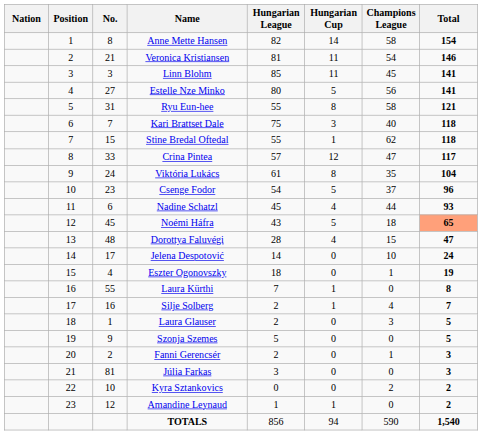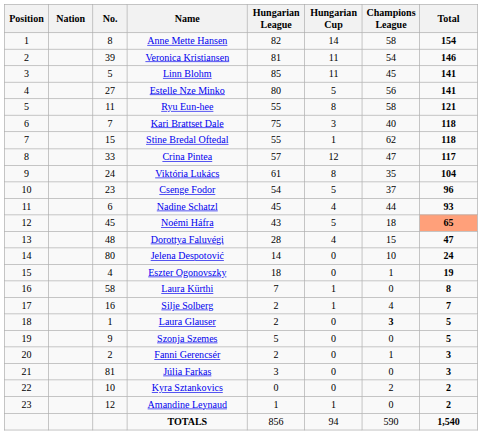 <table class="wikitable" style="font-size: 95%; text-align: center">
 <tr>
+<th width=60>Position</th>
 <th width=60>Nation</th>
-<th width=60>Position</th>
 <th width=45>No.</th>
 <th width=175>Name</th>
 <th width=80>Hungarian League</th>
 <th width=80>Hungarian Cup</th>
 <th width=80>Champions League</th>
 <th width=80>Total</th>
 </tr>
 <tr>
+<td>1</td>
 <td></td>
-<td>1</td>
 <td>8</td>
 <td><a href='#'>Anne Mette Hansen</a></td>
 <td>82</td>
 <td>14</td>
 <td>58</td>
 <td><strong>154</strong></td>
 </tr>
 <tr>
+<td>2</td>
 <td></td>
-<td>2</td>
-<td>21</td>
+<td>39</td>
 <td><a href='#'>Veronica Kristiansen</a></td>
 <td>81</td>
 <td>11</td>
 <td>54</td>
 <td><strong>146</strong></td>
 </tr>
 <tr>
+<td>3</td>
 <td></td>
-<td>3</td>
-<td>3</td>
+<td>5</td>
 <td><a href='#'>Linn Blohm</a></td>
 <td>85</td>
 <td>11</td>
 <td>45</td>
 <td><strong>141</strong></td>
 </tr>
 <tr>
+<td>4</td>
 <td></td>
-<td>4</td>
 <td>27</td>
 <td><a href='#'>Estelle Nze Minko</a></td>
 <td>80</td>
 <td>5</td>
 <td>56</td>
 <td><strong>141</strong></td>
 </tr>
 <tr>
+<td>5</td>
 <td></td>
-<td>5</td>
-<td>31</td>
+<td>11</td>
 <td><a href='#'>Ryu Eun-hee</a></td>
 <td>55</td>
 <td>8</td>
 <td>58</td>
 <td><strong>121</strong></td>
 </tr>
 <tr>
+<td>6</td>
 <td></td>
-<td>6</td>
 <td>7</td>
 <td><a href='#'>Kari Brattset Dale</a></td>
 <td>75</td>
 <td>3</td>
 <td>40</td>
 <td><strong>118</strong></td>
 </tr>
 <tr>
+<td>7</td>
 <td></td>
-<td>7</td>
 <td>15</td>
 <td><a href='#'>Stine Bredal Oftedal</a></td>
 <td>55</td>
 <td>1</td>
 <td>62</td>
 <td><strong>118</strong></td>
 </tr>
 <tr>
+<td>8</td>
 <td></td>
-<td>8</td>
 <td>33</td>
 <td><a href='#'>Crina Pintea</a></td>
 <td>57</td>
 <td>12</td>
 <td>47</td>
 <td><strong>117</strong></td>
 </tr>
 <tr>
+<td>9</td>
 <td></td>
-<td>9</td>
 <td>24</td>
 <td><a href='#'>Viktória Lukács</a></td>
 <td>61</td>
 <td>8</td>
 <td>35</td>
 <td><strong>104</strong></td>
 </tr>
 <tr>
+<td>10</td>
 <td></td>
-<td>10</td>
 <td>23</td>
 <td><a href='#'>Csenge Fodor</a></td>
 <td>54</td>
 <td>5</td>
 <td>37</td>
 <td><strong>96</strong></td>
 </tr>
 <tr>
+<td>11</td>
 <td></td>
-<td>11</td>
 <td>6</td>
 <td><a href='#'>Nadine Schatzl</a></td>
 <td>45</td>
 <td>4</td>
 <td>44</td>
 <td><strong>93</strong></td>
 </tr>
 <tr>
+<td>12</td>
 <td></td>
-<td>12</td>
 <td>45</td>
 <td><a href='#'>Noémi Háfra</a></td>
 <td>43</td>
 <td>5</td>
 <td>18</td>
 <td style="background: lightsalmon;"><strong>65</strong></td>
 </tr>
 <tr>
+<td>13</td>
 <td></td>
-<td>13</td>
 <td>48</td>
 <td><a href='#'>Dorottya Faluvégi</a></td>
 <td>28</td>
 <td>4</td>
 <td>15</td>
 <td><strong>47</strong></td>
 </tr>
 <tr>
+<td>14</td>
 <td></td>
-<td>14</td>
-<td>17</td>
+<td>80</td>
 <td><a href='#'>Jelena Despotović</a></td>
 <td>14</td>
 <td>0</td>
 <td>10</td>
 <td><strong>24</strong></td>
 </tr>
 <tr>
+<td>15</td>
 <td></td>
-<td>15</td>
 <td>4</td>
 <td><a href='#'>Eszter Ogonovszky</a></td>
 <td>18</td>
 <td>0</td>
 <td>1</td>
 <td><strong>19</strong></td>
 </tr>
 <tr>
+<td>16</td>
 <td></td>
-<td>16</td>
-<td>55</td>
+<td>58</td>
 <td><a href='#'>Laura Kürthi</a></td>
 <td>7</td>
 <td>1</td>
 <td>0</td>
 <td><strong>8</strong></td>
 </tr>
 <tr>
+<td>17</td>
 <td></td>
-<td>17</td>
 <td>16</td>
 <td><a href='#'>Silje Solberg</a></td>
 <td>2</td>
 <td>1</td>
 <td>4</td>
 <td><strong>7</strong></td>
 </tr>
 <tr>
+<td>18</td>
 <td></td>
-<td>18</td>
 <td>1</td>
 <td><a href='#'>Laura Glauser</a></td>
 <td>2</td>
 <td>0</td>
-<td>3</td>
+<td><strong>3</strong></td>
 <td><strong>5</strong></td>
 </tr>
 <tr>
+<td>19</td>
 <td></td>
-<td>19</td>
 <td>9</td>
 <td><a href='#'>Szonja Szemes</a></td>
 <td>5</td>
 <td>0</td>
 <td>0</td>
 <td><strong>5</strong></td>
 </tr>
 <tr>
+<td>20</td>
 <td></td>
-<td>20</td>
 <td>2</td>
 <td><a href='#'>Fanni Gerencsér</a></td>
 <td>2</td>
 <td>0</td>
 <td>1</td>
 <td><strong>3</strong></td>
 </tr>
 <tr>
+<td>21</td>
 <td></td>
-<td>21</td>
 <td>81</td>
 <td><a href='#'>Júlia Farkas</a></td>
 <td>3</td>
 <td>0</td>
 <td>0</td>
 <td><strong>3</strong></td>
 </tr>
 <tr>
+<td>22</td>
 <td></td>
-<td>22</td>
 <td>10</td>
 <td><a href='#'>Kyra Sztankovics</a></td>
 <td>0</td>
 <td>0</td>
 <td>2</td>
 <td><strong>2</strong></td>
 </tr>
 <tr>
+<td>23</td>
 <td></td>
-<td>23</td>
 <td>12</td>
 <td><a href='#'>Amandine Leynaud</a></td>
 <td>1</td>
 <td>1</td>
 <td>0</td>
 <td><strong>2</strong></td>
 </tr>
 <tr>
 <td></td>
 <td></td>
 <td></td>
 <td><strong>TOTALS</strong></td>
 <td>856</td>
 <td>94</td>
 <td>590</td>
 <td><strong>1,540</strong></td>
 </tr>
 </table>
